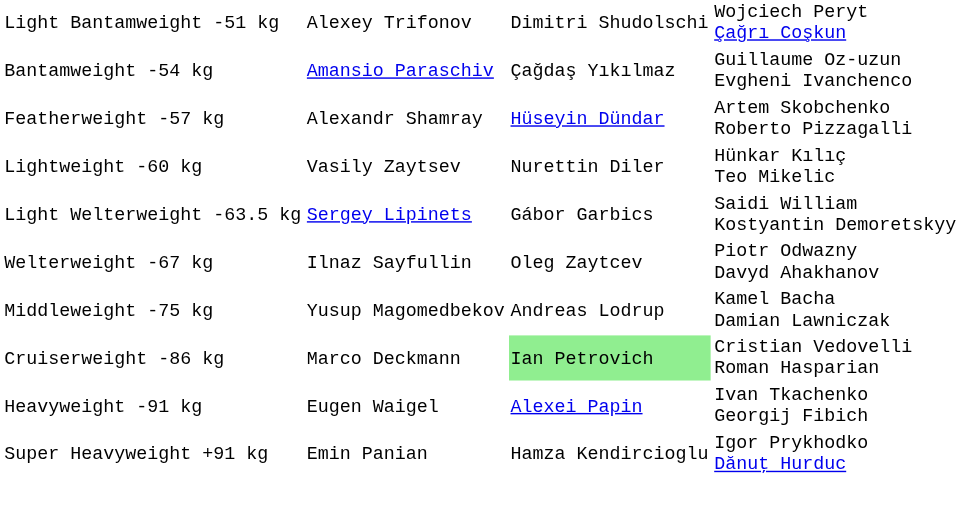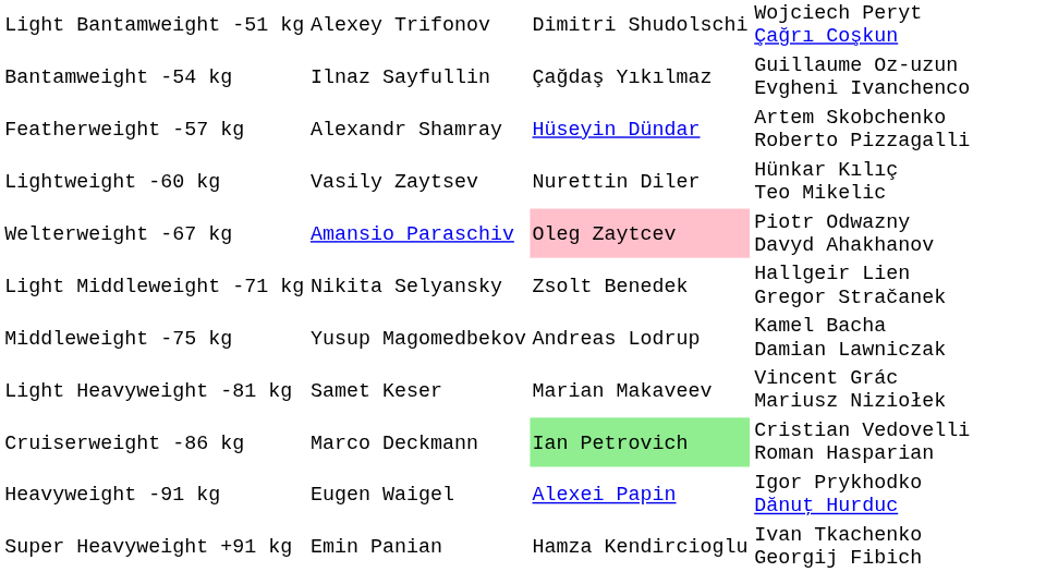 <table>
 <tr>
 <td>Light Bantamweight -51 kg</td>
 <td>Alexey Trifonov </td>
 <td>Dimitri Shudolschi </td>
 <td>Wojciech Peryt <br><a href='#'>Çağrı Coşkun</a> </td>
 </tr>
 <tr>
 <td>Bantamweight -54 kg</td>
-<td><a href='#'>Amansio Paraschiv</a> </td>
+<td>Ilnaz Sayfullin </td>
 <td>Çağdaş Yıkılmaz </td>
 <td>Guillaume Oz-uzun <br>Evgheni Ivanchenco </td>
 </tr>
 <tr>
 <td>Featherweight -57 kg</td>
 <td>Alexandr Shamray </td>
 <td><a href='#'>Hüseyin Dündar</a> </td>
 <td>Artem Skobchenko <br>Roberto Pizzagalli </td>
 </tr>
 <tr>
 <td>Lightweight -60 kg</td>
 <td>Vasily Zaytsev </td>
 <td>Nurettin Diler </td>
 <td>Hünkar Kılıç <br>Teo Mikelic </td>
 </tr>
 <tr>
-<td>Light Welterweight -63.5 kg</td>
-<td><a href='#'>Sergey Lipinets</a> </td>
-<td>Gábor Garbics </td>
-<td>Saidi William <br>Kostyantin Demoretskyy </td>
+<td>Welterweight -67 kg</td>
+<td><a href='#'>Amansio Paraschiv</a> </td>
+<td style="background: pink;">Oleg Zaytcev </td>
+<td>Piotr Odwazny <br>Davyd Ahakhanov </td>
 </tr>
 <tr>
-<td>Welterweight -67 kg</td>
-<td>Ilnaz Sayfullin </td>
-<td>Oleg Zaytcev </td>
-<td>Piotr Odwazny <br>Davyd Ahakhanov </td>
+<td>Light Middleweight -71 kg</td>
+<td>Nikita Selyansky </td>
+<td>Zsolt Benedek </td>
+<td>Hallgeir Lien <br>Gregor Stračanek </td>
 </tr>
 <tr>
 <td>Middleweight -75 kg</td>
 <td>Yusup Magomedbekov </td>
 <td>Andreas Lodrup </td>
 <td>Kamel Bacha <br>Damian Lawniczak </td>
+</tr>
+<tr>
+<td>Light Heavyweight -81 kg</td>
+<td>Samet Keser </td>
+<td>Marian Makaveev </td>
+<td>Vincent Grác <br>Mariusz Niziołek </td>
 </tr>
 <tr>
 <td>Cruiserweight -86 kg</td>
 <td>Marco Deckmann </td>
 <td style="background: lightgreen;">Ian Petrovich </td>
 <td>Cristian Vedovelli <br>Roman Hasparian </td>
 </tr>
 <tr>
 <td>Heavyweight -91 kg</td>
 <td>Eugen Waigel </td>
 <td><a href='#'>Alexei Papin</a> </td>
-<td>Ivan Tkachenko  <br>Georgij Fibich </td>
+<td>Igor Prykhodko <br><a href='#'>Dănuţ Hurduc</a> </td>
 </tr>
 <tr>
 <td>Super Heavyweight +91 kg</td>
 <td>Emin Panian </td>
 <td>Hamza Kendircioglu </td>
-<td>Igor Prykhodko <br><a href='#'>Dănuţ Hurduc</a> </td>
+<td>Ivan Tkachenko  <br>Georgij Fibich </td>
 </tr>
 <tr>
 </tr>
 </table>
